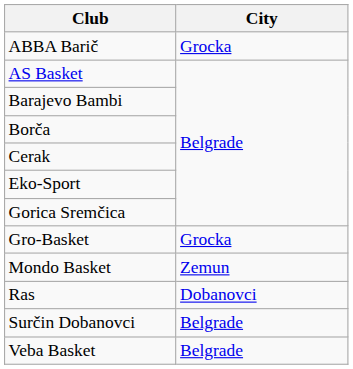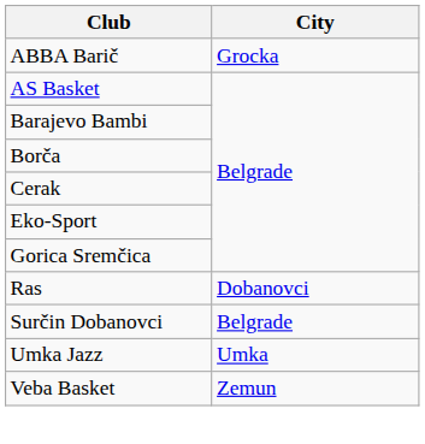 <table class="wikitable sortable">
 <tr>
 <th width=150>Club</th>
 <th width=150>City</th>
 </tr>
 <tr>
 <td>ABBA Barič</td>
 <td><a href='#'>Grocka</a></td>
 </tr>
 <tr>
 <td><a href='#'>AS Basket</a></td>
 <td rowspan=6><a href='#'>Belgrade</a></td>
 </tr>
 <tr>
 <td>Barajevo Bambi</td>
 </tr>
 <tr>
 <td>Borča</td>
 </tr>
 <tr>
 <td>Cerak</td>
 </tr>
 <tr>
 <td>Eko-Sport</td>
 </tr>
 <tr>
 <td>Gorica Sremčica</td>
 </tr>
 <tr>
-<td>Gro-Basket</td>
-<td><a href='#'>Grocka</a></td>
-</tr>
-<tr>
-<td>Mondo Basket</td>
-<td><a href='#'>Zemun</a></td>
-</tr>
-<tr>
 <td>Ras</td>
 <td><a href='#'>Dobanovci</a></td>
 </tr>
 <tr>
 <td>Surčin Dobanovci</td>
 <td><a href='#'>Belgrade</a></td>
 </tr>
 <tr>
+<td>Umka Jazz</td>
+<td><a href='#'>Umka</a></td>
+</tr>
+<tr>
 <td>Veba Basket</td>
-<td><a href='#'>Belgrade</a></td>
+<td><a href='#'>Zemun</a></td>
 </tr>
 </table>
